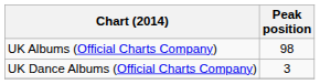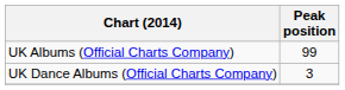 <table class="wikitable sortable plainrowheaders">
 <tr>
 <th scope="col">Chart (2014)</th>
 <th scope="col">Peak<br>position</th>
 </tr>
 <tr>
 <td>UK Albums (<a href='#'>Official Charts Company</a>)</td>
-<td align="center">98</td>
+<td align="center">99</td>
 </tr>
 <tr>
 <td>UK Dance Albums (<a href='#'>Official Charts Company</a>)</td>
 <td align="center">3</td>
 </tr>
 <tr>
 </tr>
 </table>
